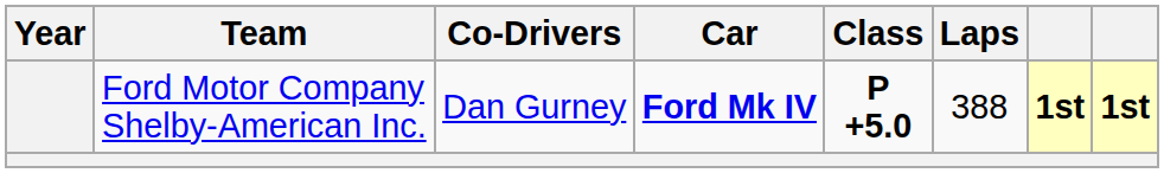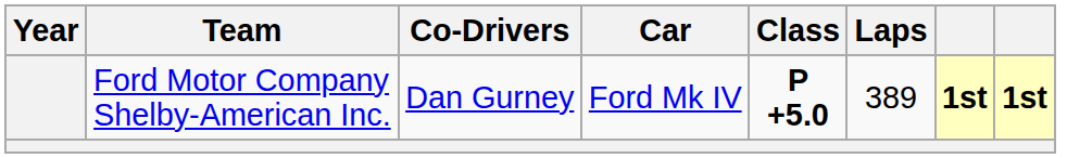 <table class="wikitable" style="text-align:center; font-size:90%">
 <tr>
 <th>Year</th>
 <th>Team</th>
 <th>Co-Drivers</th>
 <th>Car</th>
 <th>Class</th>
 <th>Laps</th>
 <th></th>
 <th></th>
 </tr>
 <tr>
 <th></th>
 <td align="left"> <a href='#'>Ford Motor Company</a><br> <a href='#'>Shelby-American Inc.</a></td>
 <td align="left"> <a href='#'>Dan Gurney</a></td>
-<td align="left"><strong><a href='#'>Ford Mk IV</a></strong></td>
+<td align="left"><a href='#'>Ford Mk IV</a></td>
 <td><strong>P<br>+5.0</strong></td>
-<td>388</td>
+<td>389</td>
 <td style="background:#FFFFBF;"><strong>1st</strong></td>
 <td style="background:#FFFFBF;"><strong>1st</strong></td>
 </tr>
 <tr>
 <th colspan="8"></th>
 </tr>
 </table>
